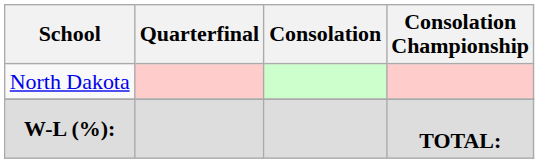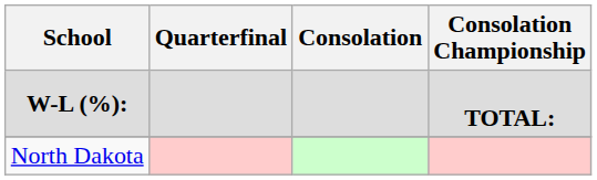 <table class="sortable wikitable" style="white-space:nowrap; font-size:100%;">
 <tr>
 <th>School</th>
 <th>Quarterfinal</th>
 <th>Consolation</th>
 <th>Consolation<br>Championship</th>
 </tr>
+<tr class="sortbottom" style="text-align:center; background:#ddd;">
+<td><strong>W-L (%):</strong></td>
+<td></td>
+<td></td>
+<td><br><strong>TOTAL:</strong> </td>
+</tr>
+<tr>
+</tr>
 <tr>
 <td><a href='#'>North Dakota</a></td>
 <td style="background:#fcc;"></td>
 <td style="background:#cfc;"></td>
 <td style="background:#fcc;"></td>
 </tr>
-<tr>
-</tr>
-<tr class="sortbottom" style="text-align:center; background:#ddd;">
-<td><strong>W-L (%):</strong></td>
-<td></td>
-<td></td>
-<td><br><strong>TOTAL:</strong> </td>
-</tr>
 </table>
